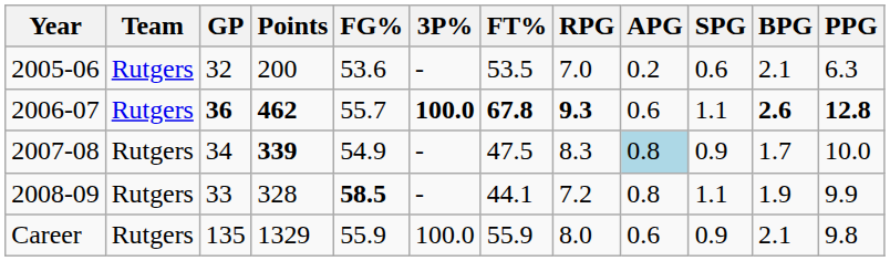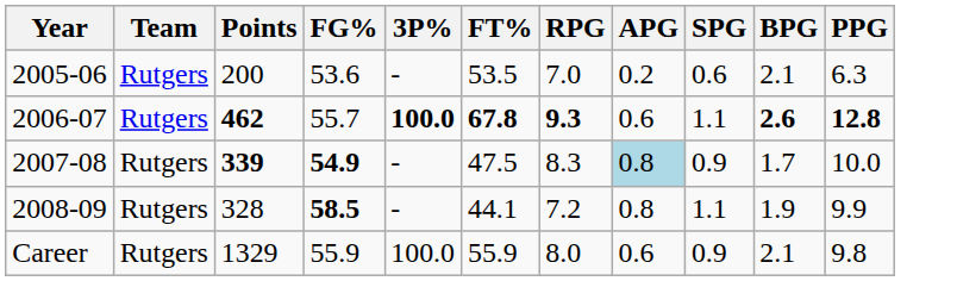 <table class="wikitable">
 <tr>
 <th>Year</th>
 <th>Team</th>
-<th>GP</th>
 <th>Points</th>
 <th>FG%</th>
 <th>3P%</th>
 <th>FT%</th>
 <th>RPG</th>
 <th>APG</th>
 <th>SPG</th>
 <th>BPG</th>
 <th>PPG</th>
 </tr>
 <tr>
 <td>2005-06</td>
 <td><a href='#'>Rutgers</a></td>
-<td>32</td>
 <td>200</td>
 <td>53.6</td>
 <td>-</td>
 <td>53.5</td>
 <td>7.0</td>
 <td>0.2</td>
 <td>0.6</td>
 <td>2.1</td>
 <td>6.3</td>
 </tr>
 <tr>
 <td>2006-07</td>
 <td><a href='#'>Rutgers</a></td>
-<td><strong>36</strong></td>
 <td><strong>462</strong></td>
 <td>55.7</td>
 <td><strong>100.0</strong></td>
 <td><strong>67.8</strong></td>
 <td><strong>9.3</strong></td>
 <td>0.6</td>
 <td>1.1</td>
 <td><strong>2.6</strong></td>
 <td><strong>12.8</strong></td>
 </tr>
 <tr>
 <td>2007-08</td>
 <td>Rutgers</td>
-<td>34</td>
 <td><strong>339</strong></td>
-<td>54.9</td>
+<td><strong>54.9</strong></td>
 <td>-</td>
 <td>47.5</td>
 <td>8.3</td>
 <td style="background: lightblue;">0.8</td>
 <td>0.9</td>
 <td>1.7</td>
 <td>10.0</td>
 </tr>
 <tr>
 <td>2008-09</td>
 <td>Rutgers</td>
-<td>33</td>
 <td>328</td>
 <td><strong>58.5</strong></td>
 <td>-</td>
 <td>44.1</td>
 <td>7.2</td>
 <td>0.8</td>
 <td>1.1</td>
 <td>1.9</td>
 <td>9.9</td>
 </tr>
 <tr>
 <td>Career</td>
 <td>Rutgers</td>
-<td>135</td>
 <td>1329</td>
 <td>55.9</td>
 <td>100.0</td>
 <td>55.9</td>
 <td>8.0</td>
 <td>0.6</td>
 <td>0.9</td>
 <td>2.1</td>
 <td>9.8</td>
 </tr>
 </table>
